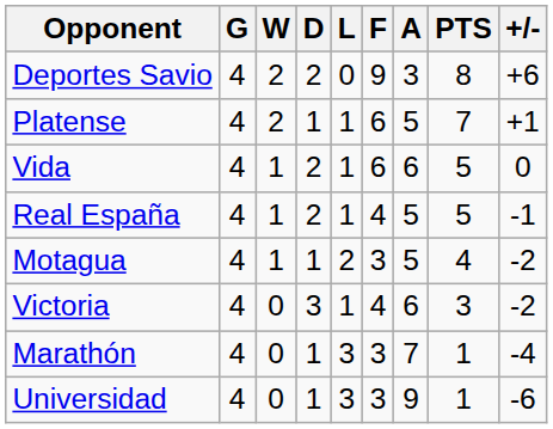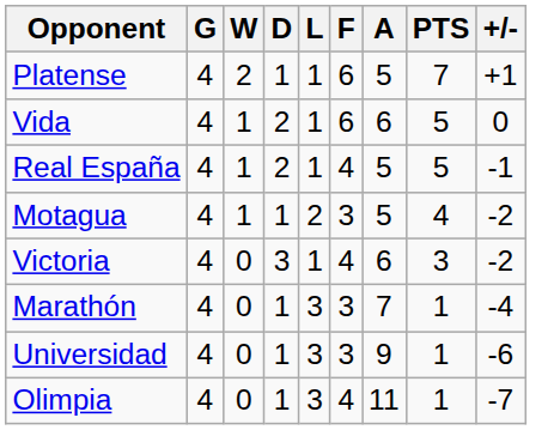 <table class="wikitable sortable">
 <tr>
 <th>Opponent</th>
 <th>G</th>
 <th>W</th>
 <th>D</th>
 <th>L</th>
 <th>F</th>
 <th>A</th>
 <th>PTS</th>
 <th>+/-</th>
-</tr>
-<tr>
-<td><a href='#'>Deportes Savio</a></td>
-<td align="center">4</td>
-<td align="center">2</td>
-<td align="center">2</td>
-<td align="center">0</td>
-<td align="center">9</td>
-<td align="center">3</td>
-<td align="center">8</td>
-<td align="center">+6</td>
 </tr>
 <tr>
 <td><a href='#'>Platense</a></td>
 <td align="center">4</td>
 <td align="center">2</td>
 <td align="center">1</td>
 <td align="center">1</td>
 <td align="center">6</td>
 <td align="center">5</td>
 <td align="center">7</td>
 <td align="center">+1</td>
 </tr>
 <tr>
 <td><a href='#'>Vida</a></td>
 <td align="center">4</td>
 <td align="center">1</td>
 <td align="center">2</td>
 <td align="center">1</td>
 <td align="center">6</td>
 <td align="center">6</td>
 <td align="center">5</td>
 <td align="center">0</td>
 </tr>
 <tr>
 <td><a href='#'>Real España</a></td>
 <td align="center">4</td>
 <td align="center">1</td>
 <td align="center">2</td>
 <td align="center">1</td>
 <td align="center">4</td>
 <td align="center">5</td>
 <td align="center">5</td>
 <td align="center">-1</td>
 </tr>
 <tr>
 <td><a href='#'>Motagua</a></td>
 <td align="center">4</td>
 <td align="center">1</td>
 <td align="center">1</td>
 <td align="center">2</td>
 <td align="center">3</td>
 <td align="center">5</td>
 <td align="center">4</td>
 <td align="center">-2</td>
 </tr>
 <tr>
 <td><a href='#'>Victoria</a></td>
 <td align="center">4</td>
 <td align="center">0</td>
 <td align="center">3</td>
 <td align="center">1</td>
 <td align="center">4</td>
 <td align="center">6</td>
 <td align="center">3</td>
 <td align="center">-2</td>
 </tr>
 <tr>
 <td><a href='#'>Marathón</a></td>
 <td align="center">4</td>
 <td align="center">0</td>
 <td align="center">1</td>
 <td align="center">3</td>
 <td align="center">3</td>
 <td align="center">7</td>
 <td align="center">1</td>
 <td align="center">-4</td>
 </tr>
 <tr>
 <td><a href='#'>Universidad</a></td>
 <td align="center">4</td>
 <td align="center">0</td>
 <td align="center">1</td>
 <td align="center">3</td>
 <td align="center">3</td>
 <td align="center">9</td>
 <td align="center">1</td>
 <td align="center">-6</td>
 </tr>
+<tr>
+<td><a href='#'>Olimpia</a></td>
+<td align="center">4</td>
+<td align="center">0</td>
+<td align="center">1</td>
+<td align="center">3</td>
+<td align="center">4</td>
+<td align="center">11</td>
+<td align="center">1</td>
+<td align="center">-7</td>
+</tr>
 </table>
